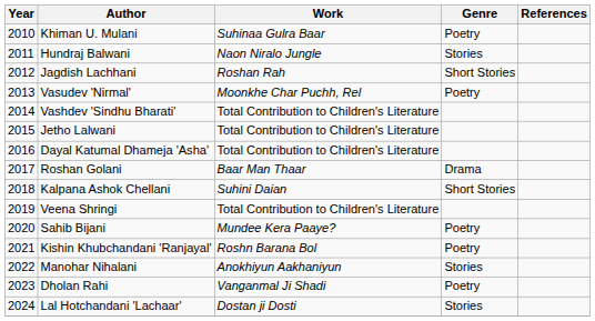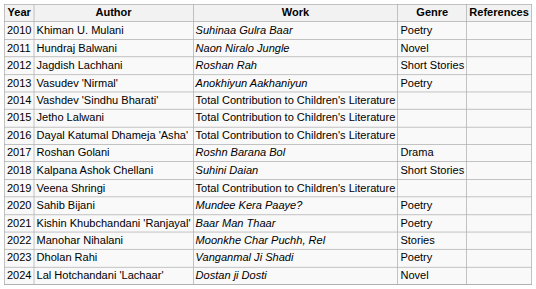 <table class="wikitable sortable">
 <tr>
 <th>Year</th>
 <th>Author</th>
 <th>Work</th>
 <th>Genre</th>
 <th class="unsortable">References</th>
 </tr>
 <tr>
 <td>2010</td>
 <td>Khiman U. Mulani</td>
 <td><em>Suhinaa Gulra Baar</em></td>
 <td>Poetry</td>
 <td></td>
 </tr>
 <tr>
 <td>2011</td>
 <td>Hundraj Balwani</td>
 <td><em>Naon Niralo Jungle</em></td>
-<td>Stories</td>
+<td>Novel</td>
 <td></td>
 </tr>
 <tr>
 <td>2012</td>
 <td>Jagdish Lachhani</td>
 <td><em>Roshan Rah</em></td>
 <td>Short Stories</td>
 <td></td>
 </tr>
 <tr>
 <td>2013</td>
 <td>Vasudev 'Nirmal'</td>
-<td><em>Moonkhe Char Puchh, Rel</em></td>
+<td><em>Anokhiyun Aakhaniyun</em></td>
 <td>Poetry</td>
 <td></td>
 </tr>
 <tr>
 <td>2014</td>
 <td>Vashdev 'Sindhu Bharati'</td>
 <td>Total Contribution to Children's Literature</td>
 <td></td>
 <td></td>
 </tr>
 <tr>
 <td>2015</td>
 <td>Jetho Lalwani</td>
 <td>Total Contribution to Children's Literature</td>
 <td></td>
 <td></td>
 </tr>
 <tr>
 <td>2016</td>
 <td>Dayal Katumal Dhameja 'Asha'</td>
 <td>Total Contribution to Children's Literature</td>
 <td></td>
 <td></td>
 </tr>
 <tr>
 <td>2017</td>
 <td>Roshan Golani</td>
-<td><em>Baar Man Thaar</em></td>
+<td><em>Roshn Barana Bol</em></td>
 <td>Drama</td>
 <td></td>
 </tr>
 <tr>
 <td>2018</td>
 <td>Kalpana Ashok Chellani</td>
 <td><em>Suhini Daian</em></td>
 <td>Short Stories</td>
 <td></td>
 </tr>
 <tr>
 <td>2019</td>
 <td>Veena Shringi</td>
 <td>Total Contribution to Children's Literature</td>
 <td></td>
 <td></td>
 </tr>
 <tr>
 <td>2020</td>
 <td>Sahib Bijani</td>
 <td><em>Mundee Kera Paaye?</em></td>
 <td>Poetry</td>
 <td></td>
 </tr>
 <tr>
 <td>2021</td>
 <td>Kishin Khubchandani 'Ranjayal'</td>
-<td><em>Roshn Barana Bol</em></td>
+<td><em>Baar Man Thaar</em></td>
 <td>Poetry</td>
 <td></td>
 </tr>
 <tr>
 <td>2022</td>
 <td>Manohar Nihalani</td>
-<td><em>Anokhiyun Aakhaniyun</em></td>
+<td><em>Moonkhe Char Puchh, Rel</em></td>
 <td>Stories</td>
 <td></td>
 </tr>
 <tr>
 <td>2023</td>
 <td>Dholan Rahi</td>
 <td><em>Vanganmal Ji Shadi</em></td>
 <td>Poetry</td>
 <td></td>
 </tr>
 <tr>
 <td>2024</td>
 <td>Lal Hotchandani 'Lachaar'</td>
 <td><em>Dostan ji Dosti</em></td>
-<td>Stories</td>
+<td>Novel</td>
 <td></td>
 </tr>
 <tr>
 </tr>
 </table>
